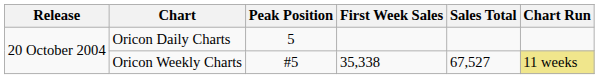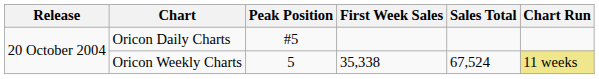 <table class="wikitable">
 <tr>
 <th>Release</th>
 <th>Chart</th>
 <th>Peak Position</th>
 <th>First Week Sales</th>
 <th>Sales Total</th>
 <th>Chart Run</th>
 </tr>
 <tr>
 <td rowspan="2">20 October 2004</td>
 <td>Oricon Daily Charts</td>
-<td align="center">5</td>
+<td align="center">#5</td>
 <td></td>
 <td></td>
 <td></td>
 </tr>
 <tr>
 <td>Oricon Weekly Charts</td>
-<td align="center">#5</td>
+<td align="center">5</td>
 <td>35,338</td>
-<td>67,527</td>
+<td>67,524</td>
 <td style="background: khaki;">11 weeks</td>
 </tr>
 </table>
